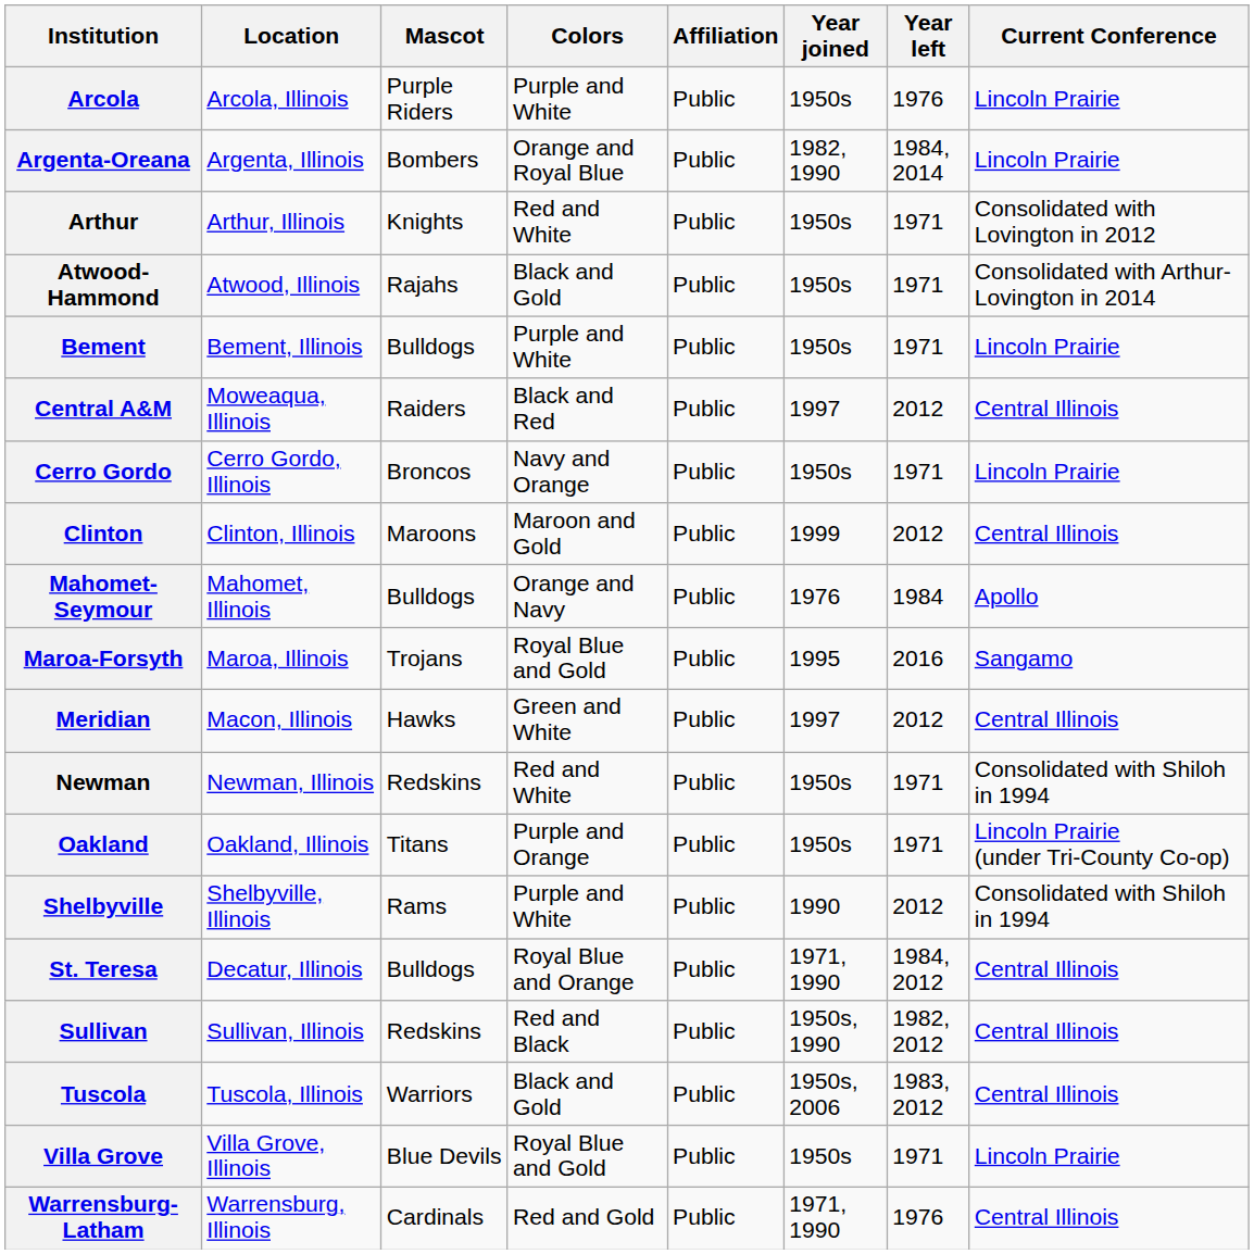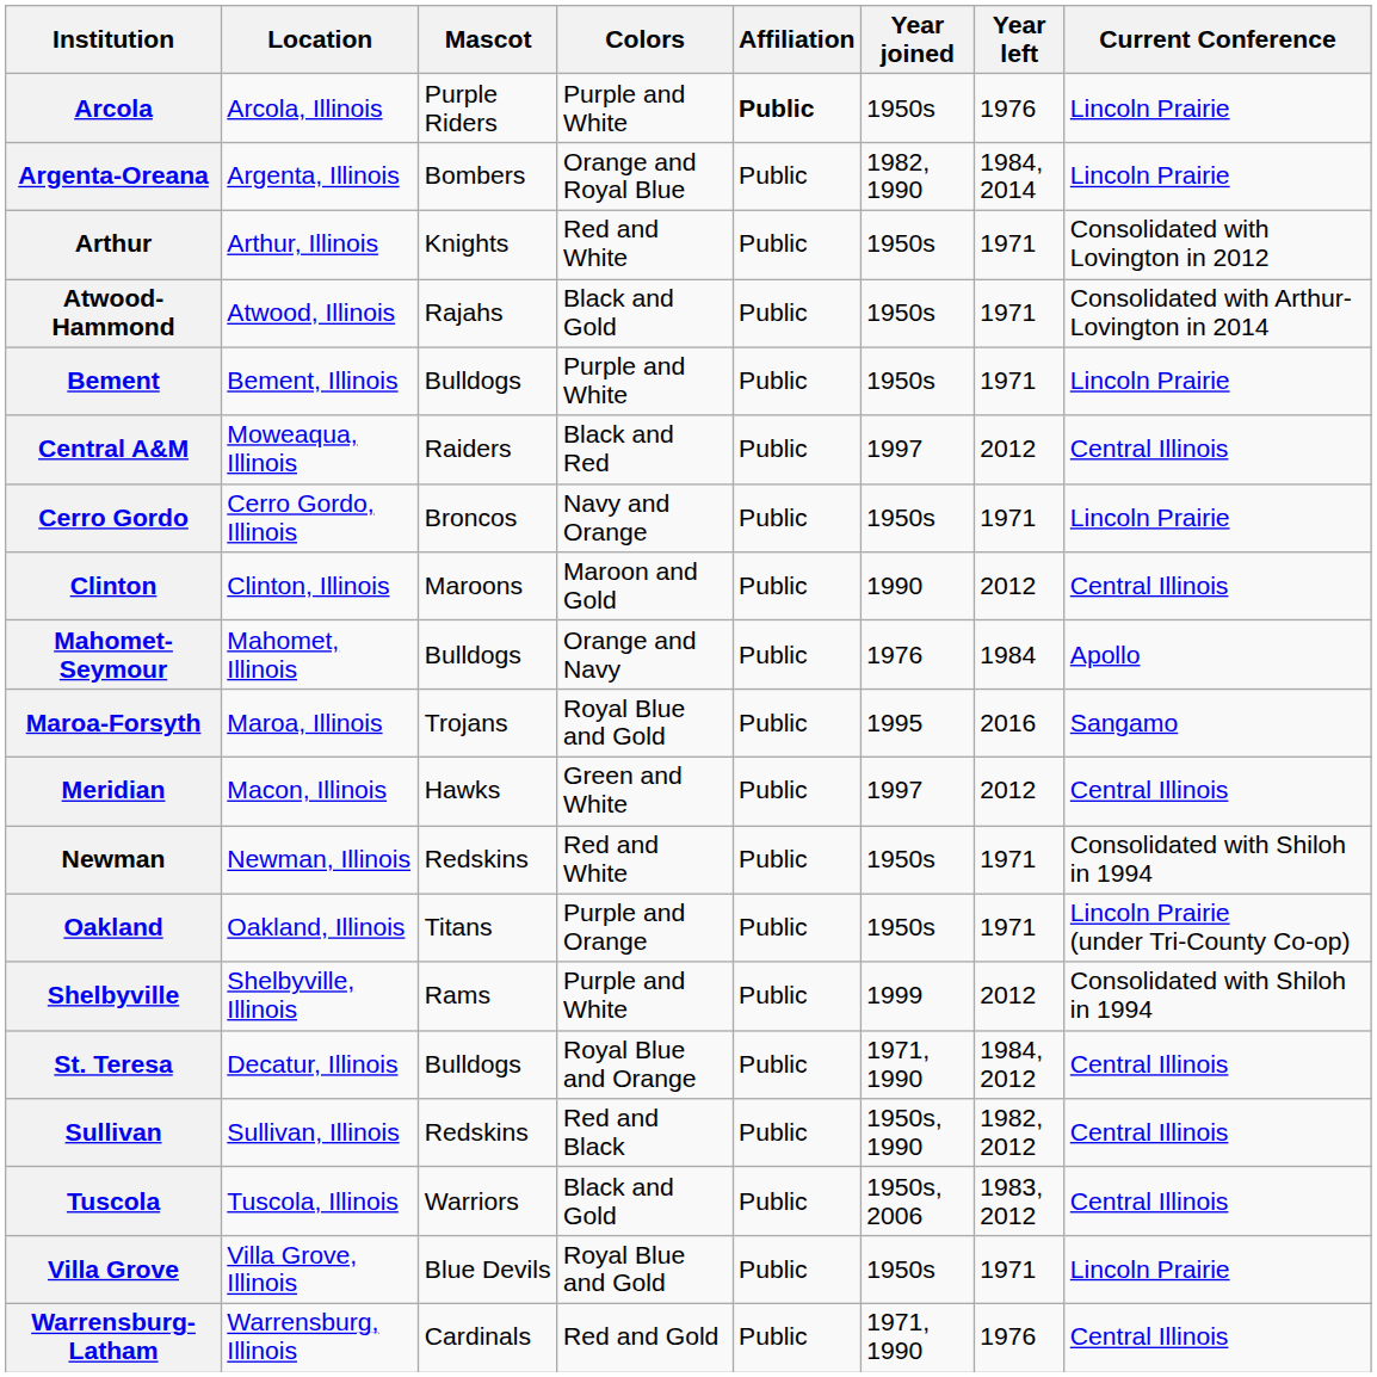 <table class="wikitable plainrowheaders">
 <tr>
 <th scope="col">Institution</th>
 <th scope="col">Location</th>
 <th scope="col">Mascot</th>
 <th scope="col">Colors</th>
 <th scope="col">Affiliation</th>
 <th scope="col">Year joined</th>
 <th>Year left</th>
 <th>Current Conference</th>
 </tr>
 <tr>
 <th scope="row"><a href='#'>Arcola</a></th>
 <td><a href='#'>Arcola, Illinois</a></td>
 <td>Purple Riders</td>
 <td>Purple and White<br> </td>
-<td>Public</td>
+<td><strong>Public</strong></td>
 <td>1950s</td>
 <td>1976</td>
 <td><a href='#'>Lincoln Prairie</a></td>
 </tr>
 <tr>
 <th><a href='#'>Argenta-Oreana</a></th>
 <td><a href='#'>Argenta, Illinois</a></td>
 <td>Bombers</td>
 <td>Orange and Royal Blue<br> </td>
 <td>Public</td>
 <td>1982,<br>1990</td>
 <td>1984,<br>2014</td>
 <td><a href='#'>Lincoln Prairie</a></td>
 </tr>
 <tr>
 <th>Arthur</th>
 <td><a href='#'>Arthur, Illinois</a></td>
 <td>Knights</td>
 <td>Red and White<br> </td>
 <td>Public</td>
 <td>1950s</td>
 <td>1971</td>
 <td>Consolidated with Lovington in 2012</td>
 </tr>
 <tr>
 <th>Atwood-Hammond</th>
 <td><a href='#'>Atwood, Illinois</a></td>
 <td>Rajahs</td>
 <td>Black and Gold<br> </td>
 <td>Public</td>
 <td>1950s</td>
 <td>1971</td>
 <td>Consolidated with Arthur-Lovington in 2014</td>
 </tr>
 <tr>
 <th><a href='#'>Bement</a></th>
 <td><a href='#'>Bement, Illinois</a></td>
 <td>Bulldogs</td>
 <td>Purple and White<br> </td>
 <td>Public</td>
 <td>1950s</td>
 <td>1971</td>
 <td><a href='#'>Lincoln Prairie</a></td>
 </tr>
 <tr>
 <th><a href='#'>Central A&M</a></th>
 <td><a href='#'>Moweaqua, Illinois</a></td>
 <td>Raiders</td>
 <td>Black and Red<br> </td>
 <td>Public</td>
 <td>1997</td>
 <td>2012</td>
 <td><a href='#'>Central Illinois</a></td>
 </tr>
 <tr>
 <th><a href='#'>Cerro Gordo</a></th>
 <td><a href='#'>Cerro Gordo, Illinois</a></td>
 <td>Broncos</td>
 <td>Navy and Orange<br> </td>
 <td>Public</td>
 <td>1950s</td>
 <td>1971</td>
 <td><a href='#'>Lincoln Prairie</a></td>
 </tr>
 <tr>
 <th><a href='#'>Clinton</a></th>
 <td><a href='#'>Clinton, Illinois</a></td>
 <td>Maroons</td>
 <td>Maroon and Gold<br> </td>
 <td>Public</td>
-<td>1999</td>
+<td>1990</td>
 <td>2012</td>
 <td><a href='#'>Central Illinois</a></td>
 </tr>
 <tr>
 <th><a href='#'>Mahomet-Seymour</a></th>
 <td><a href='#'>Mahomet, Illinois</a></td>
 <td>Bulldogs</td>
 <td>Orange and Navy<br> </td>
 <td>Public</td>
 <td>1976</td>
 <td>1984</td>
 <td><a href='#'>Apollo</a></td>
 </tr>
 <tr>
 <th><a href='#'>Maroa-Forsyth</a></th>
 <td><a href='#'>Maroa, Illinois</a></td>
 <td>Trojans</td>
 <td>Royal Blue and Gold<br> </td>
 <td>Public</td>
 <td>1995</td>
 <td>2016</td>
 <td><a href='#'>Sangamo</a></td>
 </tr>
 <tr>
 <th><a href='#'>Meridian</a></th>
 <td><a href='#'>Macon, Illinois</a></td>
 <td>Hawks</td>
 <td>Green and White<br> </td>
 <td>Public</td>
 <td>1997</td>
 <td>2012</td>
 <td><a href='#'>Central Illinois</a></td>
 </tr>
 <tr>
 <th>Newman</th>
 <td><a href='#'>Newman, Illinois</a></td>
 <td>Redskins</td>
 <td>Red and White<br> </td>
 <td>Public</td>
 <td>1950s</td>
 <td>1971</td>
 <td>Consolidated with Shiloh in 1994</td>
 </tr>
 <tr>
 <th><a href='#'>Oakland</a></th>
 <td><a href='#'>Oakland, Illinois</a></td>
 <td>Titans</td>
 <td>Purple and Orange<br> </td>
 <td>Public</td>
 <td>1950s</td>
 <td>1971</td>
 <td><a href='#'>Lincoln Prairie</a><br>(under Tri-County Co-op)</td>
 </tr>
 <tr>
 <th><a href='#'>Shelbyville</a></th>
 <td><a href='#'>Shelbyville, Illinois</a></td>
 <td>Rams</td>
 <td>Purple and White<br> </td>
 <td>Public</td>
-<td>1990</td>
+<td>1999</td>
 <td>2012</td>
 <td>Consolidated with Shiloh in 1994</td>
 </tr>
 <tr>
 <th><a href='#'>St. Teresa</a></th>
 <td><a href='#'>Decatur, Illinois</a></td>
 <td>Bulldogs</td>
 <td>Royal Blue and Orange<br> </td>
 <td>Public</td>
 <td>1971,<br>1990</td>
 <td>1984,<br>2012</td>
 <td><a href='#'>Central Illinois</a></td>
 </tr>
 <tr>
 <th><a href='#'>Sullivan</a></th>
 <td><a href='#'>Sullivan, Illinois</a></td>
 <td>Redskins</td>
 <td>Red and Black<br> </td>
 <td>Public</td>
 <td>1950s,<br>1990</td>
 <td>1982,<br>2012</td>
 <td><a href='#'>Central Illinois</a></td>
 </tr>
 <tr>
 <th><a href='#'>Tuscola</a></th>
 <td><a href='#'>Tuscola, Illinois</a></td>
 <td>Warriors</td>
 <td>Black and Gold<br> </td>
 <td>Public</td>
 <td>1950s,<br>2006</td>
 <td>1983,<br>2012</td>
 <td><a href='#'>Central Illinois</a></td>
 </tr>
 <tr>
 <th><a href='#'>Villa Grove</a></th>
 <td><a href='#'>Villa Grove, Illinois</a></td>
 <td>Blue Devils</td>
 <td>Royal Blue and Gold<br> </td>
 <td>Public</td>
 <td>1950s</td>
 <td>1971</td>
 <td><a href='#'>Lincoln Prairie</a></td>
 </tr>
 <tr>
 <th><a href='#'>Warrensburg-Latham</a></th>
 <td><a href='#'>Warrensburg, Illinois</a></td>
 <td>Cardinals</td>
 <td>Red and Gold<br> </td>
 <td>Public</td>
 <td>1971,<br>1990</td>
 <td>1976</td>
 <td><a href='#'>Central Illinois</a></td>
 </tr>
 </table>
